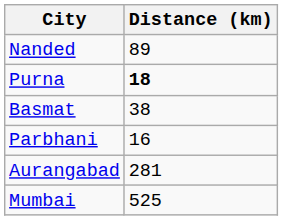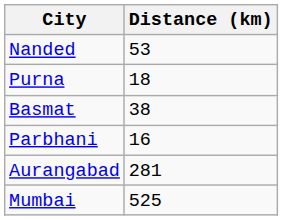 <table class="wikitable">
 <tr>
 <th>City</th>
 <th>Distance (km)</th>
 </tr>
 <tr>
 <td><a href='#'>Nanded</a></td>
-<td>89</td>
+<td>53</td>
 </tr>
 <tr>
 <td><a href='#'>Purna</a></td>
-<td><strong>18</strong></td>
+<td>18</td>
 </tr>
 <tr>
 <td><a href='#'>Basmat</a></td>
 <td>38</td>
 </tr>
 <tr>
 <td><a href='#'>Parbhani</a></td>
 <td>16</td>
 </tr>
 <tr>
 <td><a href='#'>Aurangabad</a></td>
 <td>281</td>
 </tr>
 <tr>
 <td><a href='#'>Mumbai</a></td>
 <td>525</td>
 </tr>
 </table>
